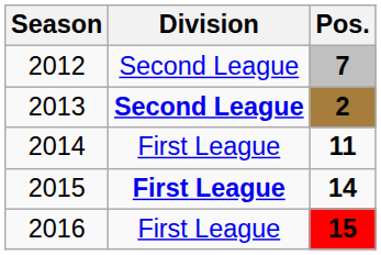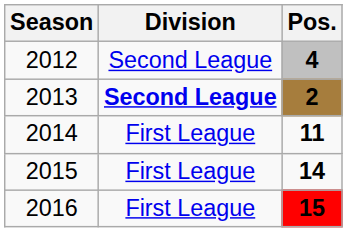 <table class="wikitable">
 <tr>
 <th>Season</th>
 <th>Division</th>
 <th>Pos.</th>
 </tr>
 <tr>
 <td align=center>2012</td>
 <td align=center><a href='#'>Second League</a></td>
-<td align=center bgcolor=silver><strong>7</strong></td>
+<td align=center bgcolor=silver><strong>4</strong></td>
 </tr>
 <tr>
 <td align=center>2013</td>
 <td align=center><strong><a href='#'>Second League</a></strong></td>
 <td align=center bgcolor=#A67D3D><strong>2</strong></td>
 </tr>
 <tr>
 <td align=center>2014</td>
 <td align=center><a href='#'>First League</a></td>
 <td align=center><strong>11</strong></td>
 </tr>
 <tr>
 <td align=center>2015</td>
-<td align=center><strong><a href='#'>First League</a></strong></td>
+<td align=center><a href='#'>First League</a></td>
 <td align=center><strong>14</strong></td>
 </tr>
 <tr>
 <td align=center>2016</td>
 <td align=center><a href='#'>First League</a></td>
 <td align=center bgcolor=#FF0000><strong>15</strong></td>
 </tr>
 </table>
